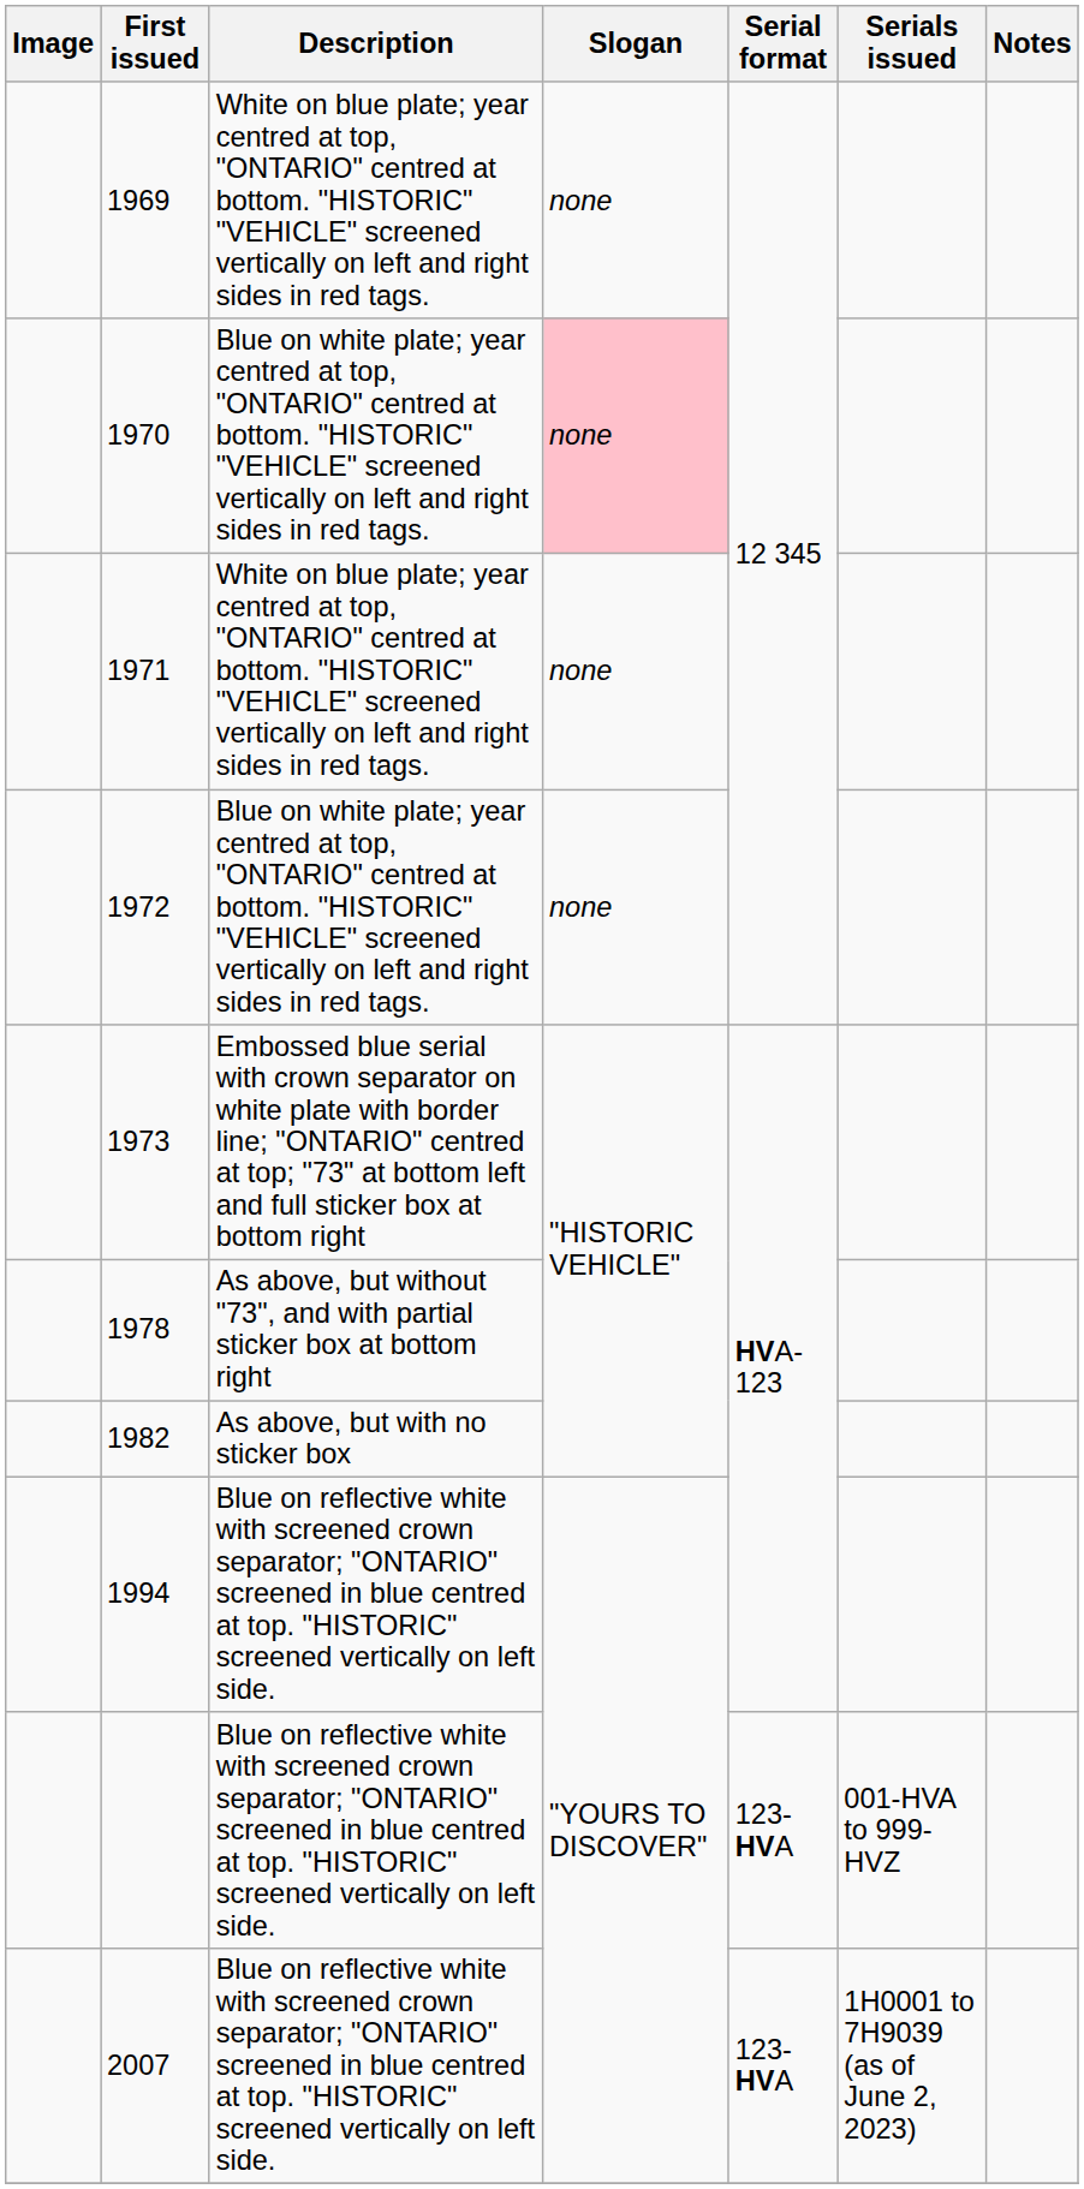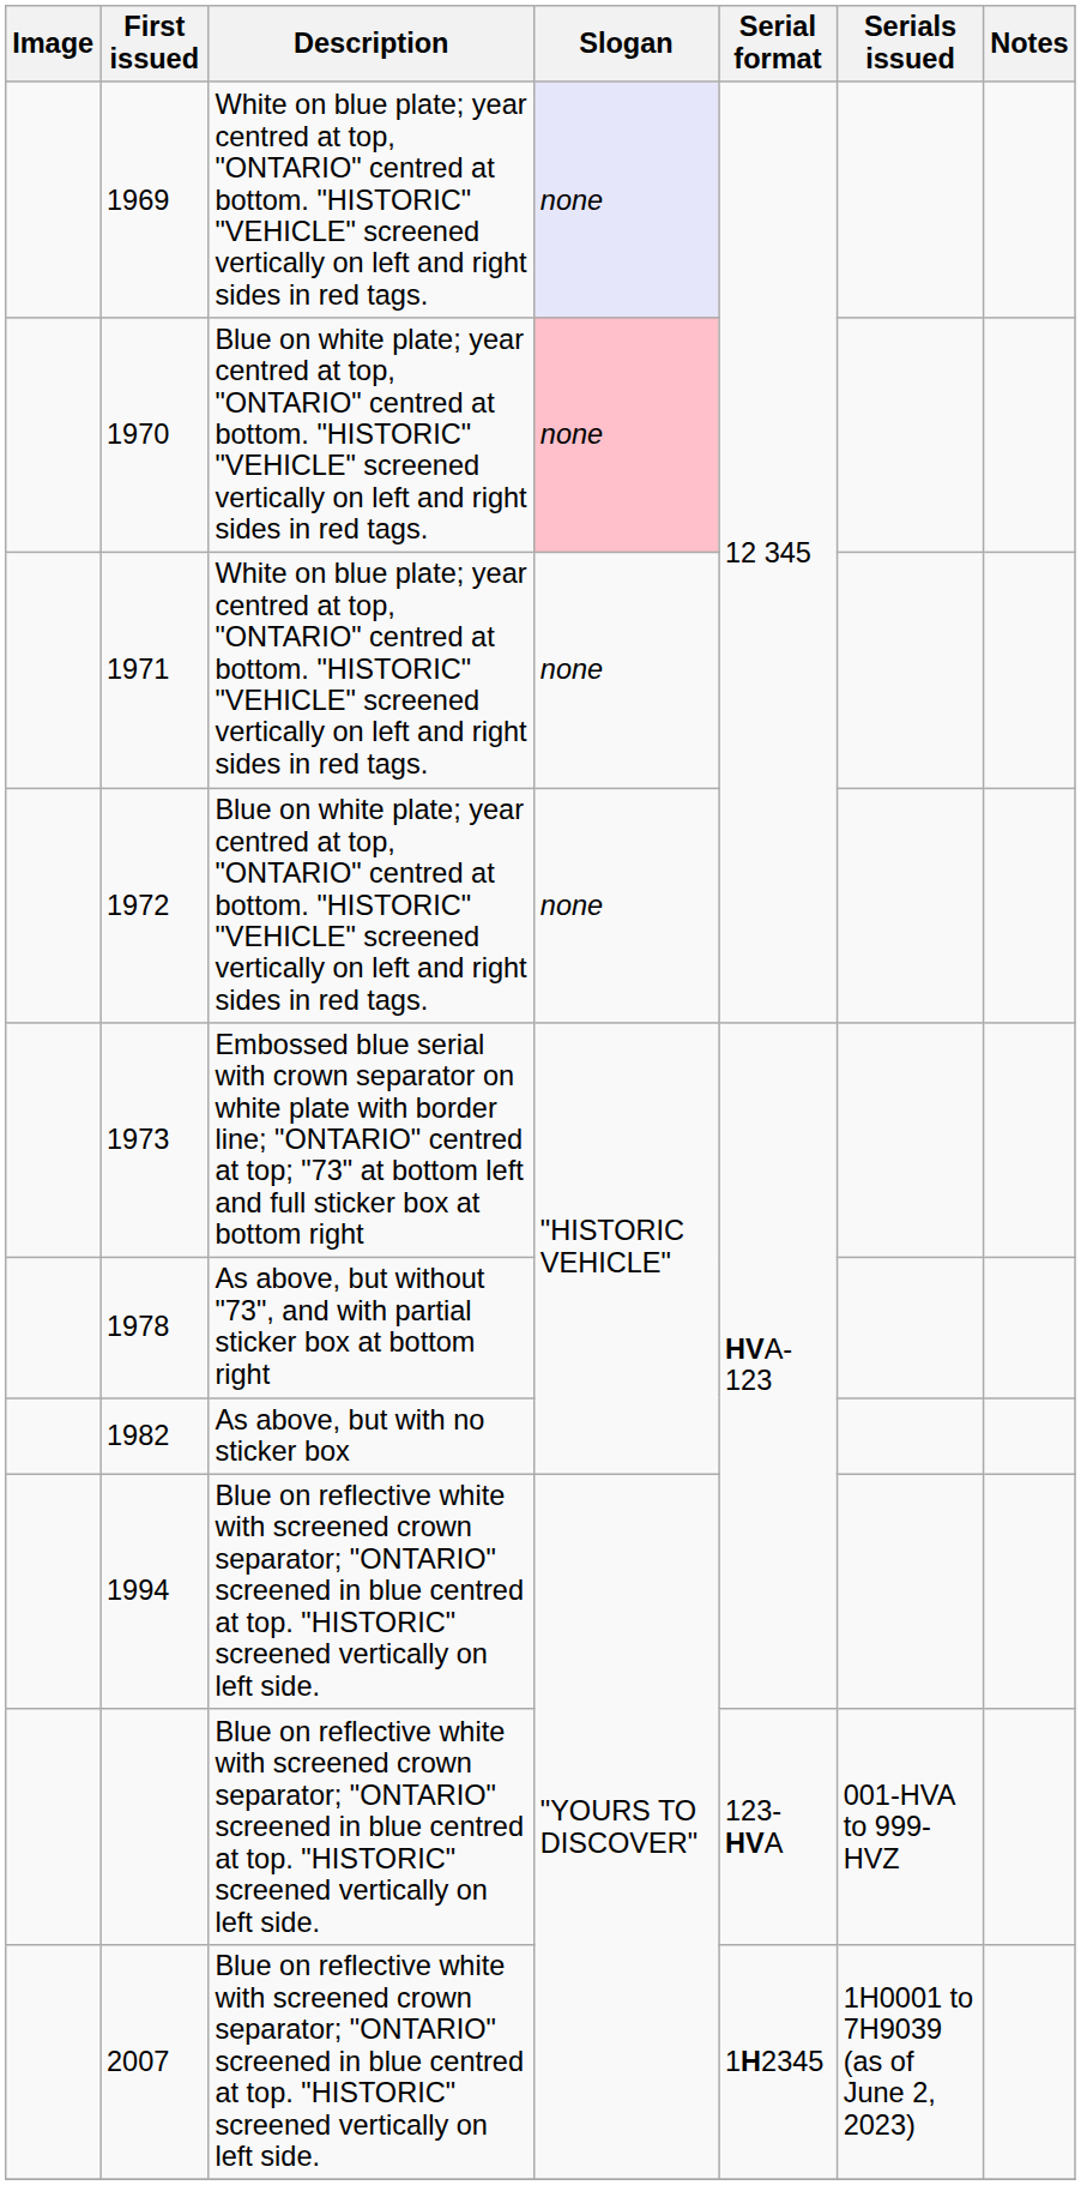 <table class="wikitable">
 <tr>
 <th>Image</th>
 <th>First issued</th>
 <th>Description</th>
 <th>Slogan</th>
 <th>Serial format</th>
 <th>Serials issued</th>
 <th>Notes</th>
 </tr>
 <tr>
 <td></td>
 <td>1969</td>
 <td>White on blue plate; year centred at top, "ONTARIO" centred at bottom. "HISTORIC" "VEHICLE" screened vertically on left and right sides in red tags.</td>
-<td><em>none</em></td>
+<td style="background: lavender;"><em>none</em></td>
 <td rowspan=4>12 345</td>
 <td></td>
 <td></td>
 </tr>
 <tr>
 <td></td>
 <td>1970</td>
 <td>Blue on white plate; year centred at top, "ONTARIO" centred at bottom. "HISTORIC" "VEHICLE" screened vertically on left and right sides in red tags.</td>
 <td style="background: pink;"><em>none</em></td>
 <td></td>
 <td></td>
 </tr>
 <tr>
 <td></td>
 <td>1971</td>
 <td>White on blue plate; year centred at top, "ONTARIO" centred at bottom. "HISTORIC" "VEHICLE" screened vertically on left and right sides in red tags.</td>
 <td><em>none</em></td>
 <td></td>
 <td></td>
 </tr>
 <tr>
 <td></td>
 <td>1972</td>
 <td>Blue on white plate; year centred at top, "ONTARIO" centred at bottom. "HISTORIC" "VEHICLE" screened vertically on left and right sides in red tags.</td>
 <td><em>none</em></td>
 <td></td>
 <td></td>
 </tr>
 <tr>
 <td></td>
 <td>1973</td>
 <td>Embossed blue serial with crown separator on white plate with border line; "ONTARIO" centred at top; "73" at bottom left and full sticker box at bottom right</td>
 <td rowspan=3>"HISTORIC VEHICLE"</td>
 <td rowspan=4><strong>HV</strong>A-123</td>
 <td></td>
 <td></td>
 </tr>
 <tr>
 <td></td>
 <td>1978</td>
 <td>As above, but without "73", and with partial sticker box at bottom right</td>
 <td></td>
 <td></td>
 </tr>
 <tr>
 <td></td>
 <td>1982</td>
 <td>As above, but with no sticker box</td>
 <td></td>
 <td></td>
 </tr>
 <tr>
 <td></td>
 <td>1994</td>
 <td>Blue on reflective white with screened crown separator; "ONTARIO" screened in blue centred at top. "HISTORIC" screened vertically on left side.</td>
 <td rowspan=3>"YOURS TO DISCOVER"</td>
 <td></td>
 <td></td>
 </tr>
 <tr>
 <td></td>
 <td></td>
 <td>Blue on reflective white with screened crown separator; "ONTARIO" screened in blue centred at top. "HISTORIC" screened vertically on left side.</td>
 <td>123-<strong>HV</strong>A</td>
 <td>001-HVA to 999-HVZ</td>
 <td></td>
 </tr>
 <tr>
 <td></td>
 <td>2007</td>
 <td>Blue on reflective white with screened crown separator; "ONTARIO" screened in blue centred at top. "HISTORIC" screened vertically on left side.</td>
-<td>123-<strong>HV</strong>A</td>
+<td>1<strong>H</strong>2345</td>
 <td>1H0001 to 7H9039 (as of June 2, 2023)</td>
 <td></td>
 </tr>
 <tr>
 </tr>
 </table>
